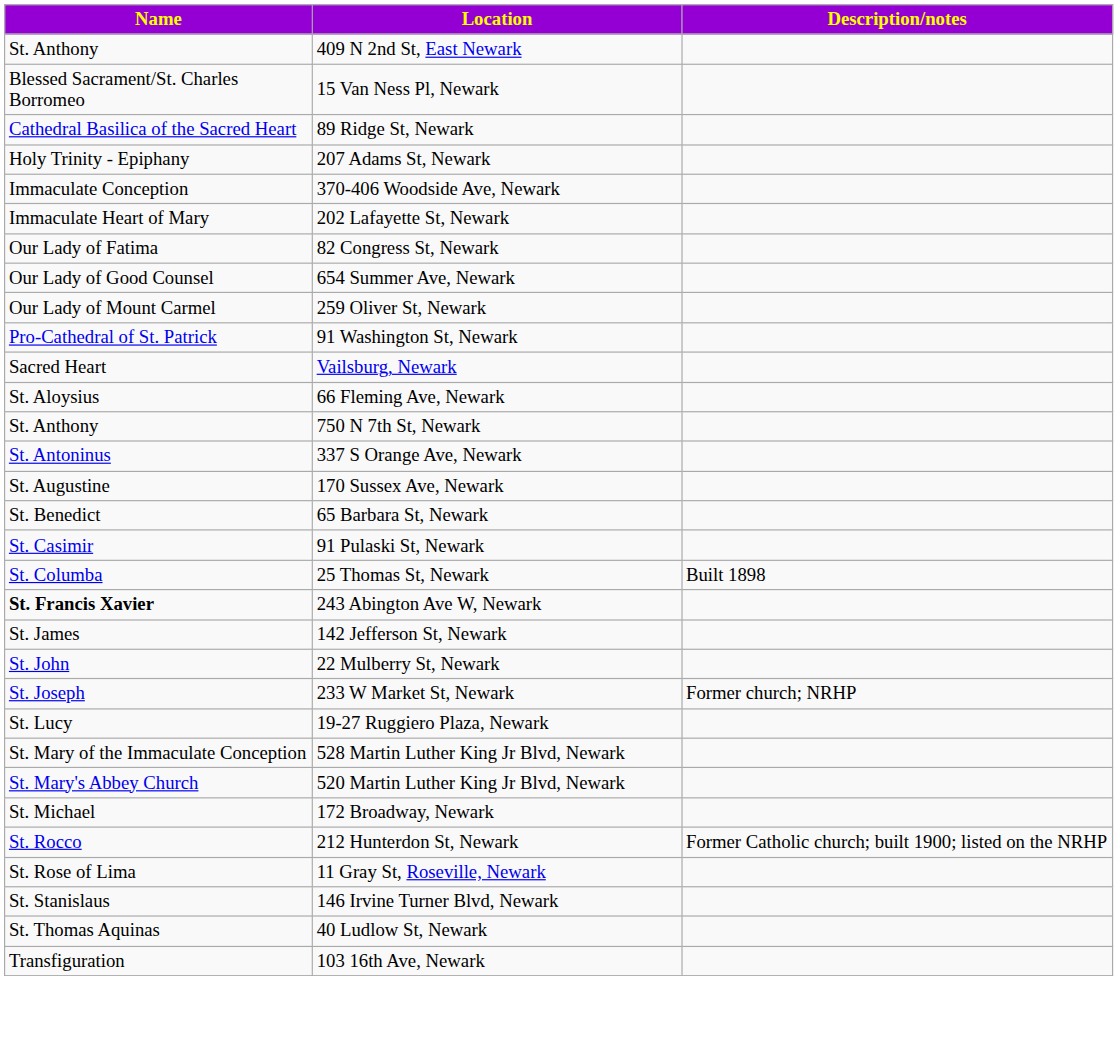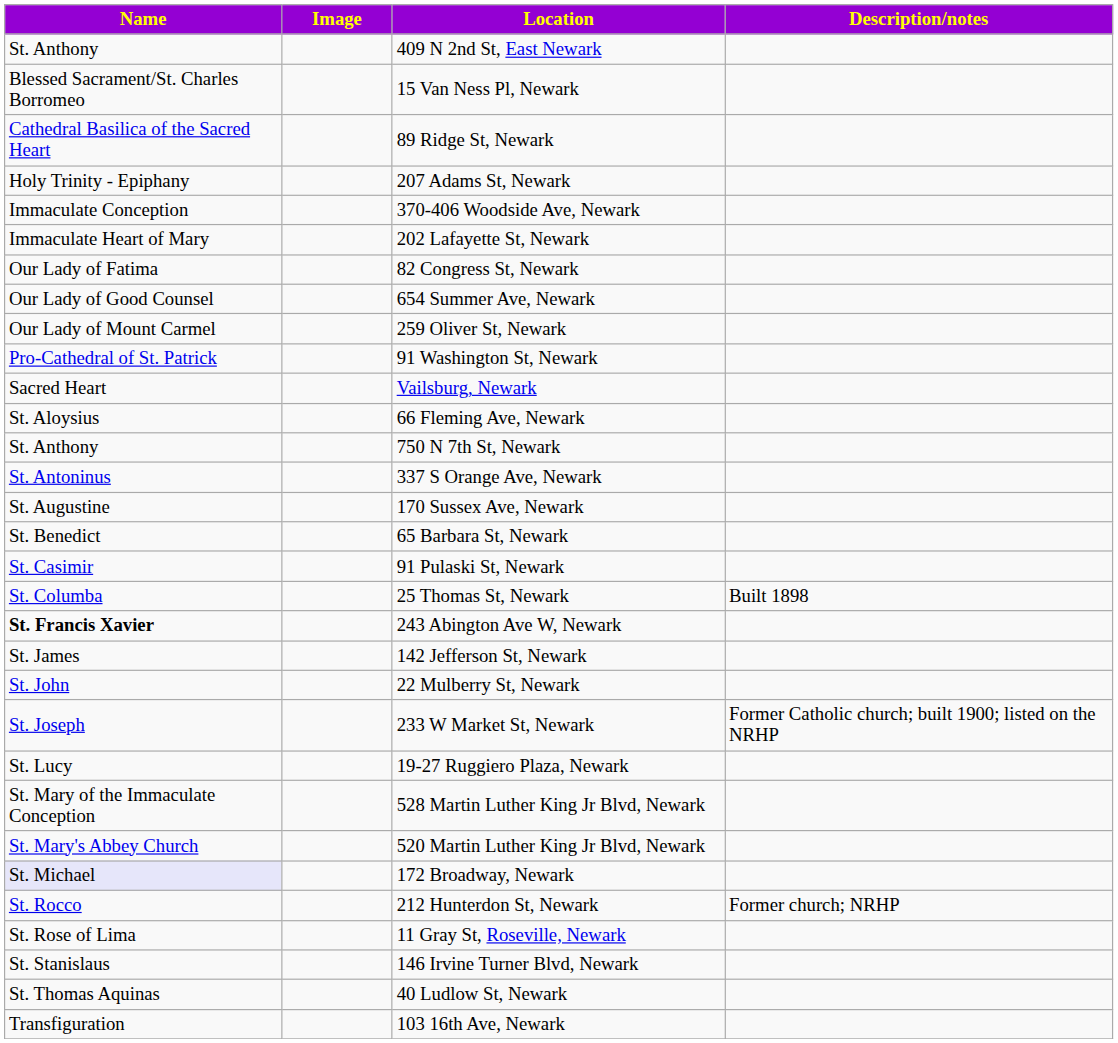 <table class="wikitable sortable" style="width:75%">
 <tr>
 <th style="background:darkviolet; color:yellow;" width="25%"><strong>Name</strong></th>
+<th style="background:darkviolet; color:yellow;" width="10%"><strong>Image</strong></th>
 <th style="background:darkviolet; color:yellow;" width="30%"><strong>Location</strong></th>
 <th style="background:darkviolet; color:yellow;" width="35%"><strong>Description/notes</strong></th>
 </tr>
 <tr>
 <td>St. Anthony</td>
+<td></td>
 <td>409 N 2nd St, <a href='#'>East Newark</a></td>
 <td></td>
 </tr>
 <tr>
 <td>Blessed Sacrament/St. Charles Borromeo</td>
+<td></td>
 <td>15 Van Ness Pl, Newark</td>
 <td></td>
 </tr>
 <tr>
 <td><a href='#'>Cathedral Basilica of the Sacred Heart</a></td>
+<td></td>
 <td>89 Ridge St, Newark</td>
 <td></td>
 </tr>
 <tr>
 <td>Holy Trinity - Epiphany</td>
+<td></td>
 <td>207 Adams St, Newark</td>
 <td></td>
 </tr>
 <tr>
 <td>Immaculate Conception</td>
+<td></td>
 <td>370-406 Woodside Ave, Newark</td>
 <td></td>
 </tr>
 <tr>
 <td>Immaculate Heart of Mary</td>
+<td></td>
 <td>202 Lafayette St, Newark</td>
 <td></td>
 </tr>
 <tr>
 <td>Our Lady of Fatima</td>
+<td></td>
 <td>82 Congress St, Newark</td>
 <td></td>
 </tr>
 <tr>
 <td>Our Lady of Good Counsel</td>
+<td></td>
 <td>654 Summer Ave, Newark</td>
 <td></td>
 </tr>
 <tr>
 <td>Our Lady of Mount Carmel</td>
+<td></td>
 <td>259 Oliver St, Newark</td>
 <td></td>
 </tr>
 <tr>
 <td><a href='#'>Pro-Cathedral of St. Patrick</a></td>
+<td></td>
 <td>91 Washington St, Newark</td>
 <td></td>
 </tr>
 <tr>
 <td>Sacred Heart</td>
+<td></td>
 <td><a href='#'>Vailsburg, Newark</a></td>
 <td></td>
 </tr>
 <tr>
 <td>St. Aloysius</td>
+<td></td>
 <td>66 Fleming Ave, Newark</td>
 <td></td>
 </tr>
 <tr>
 <td>St. Anthony</td>
+<td></td>
 <td>750 N 7th St, Newark</td>
 <td></td>
 </tr>
 <tr>
 <td><a href='#'>St. Antoninus</a></td>
+<td></td>
 <td>337 S Orange Ave, Newark</td>
 <td></td>
 </tr>
 <tr>
 <td>St. Augustine</td>
+<td></td>
 <td>170 Sussex Ave, Newark</td>
 <td></td>
 </tr>
 <tr>
 <td>St. Benedict</td>
+<td></td>
 <td>65 Barbara St, Newark</td>
 <td></td>
 </tr>
 <tr>
 <td><a href='#'>St. Casimir</a></td>
+<td></td>
 <td>91 Pulaski St, Newark</td>
 <td></td>
 </tr>
 <tr>
 <td><a href='#'>St. Columba</a></td>
+<td></td>
 <td>25 Thomas St, Newark</td>
 <td>Built 1898</td>
 </tr>
 <tr>
 <td><strong>St. Francis Xavier</strong></td>
+<td></td>
 <td>243 Abington Ave W, Newark</td>
 <td></td>
 </tr>
 <tr>
 <td>St. James</td>
+<td></td>
 <td>142 Jefferson St, Newark</td>
 <td></td>
 </tr>
 <tr>
 <td><a href='#'>St. John</a></td>
+<td></td>
 <td>22 Mulberry St, Newark</td>
 <td></td>
 </tr>
 <tr>
 <td><a href='#'>St. Joseph</a></td>
+<td></td>
 <td>233 W Market St, Newark</td>
-<td>Former church; NRHP</td>
+<td>Former Catholic church; built 1900; listed on the NRHP</td>
 </tr>
 <tr>
 <td>St. Lucy</td>
+<td></td>
 <td>19-27 Ruggiero Plaza, Newark</td>
 <td></td>
 </tr>
 <tr>
 <td>St. Mary of the Immaculate Conception</td>
+<td></td>
 <td>528 Martin Luther King Jr Blvd, Newark</td>
 <td></td>
 </tr>
 <tr>
 <td><a href='#'>St. Mary's Abbey Church</a></td>
+<td></td>
 <td>520 Martin Luther King Jr Blvd, Newark</td>
 <td></td>
 </tr>
 <tr>
-<td>St. Michael</td>
+<td style="background: lavender;">St. Michael</td>
+<td></td>
 <td>172 Broadway, Newark</td>
 <td></td>
 </tr>
 <tr>
 <td><a href='#'>St. Rocco</a></td>
+<td></td>
 <td>212 Hunterdon St, Newark</td>
-<td>Former Catholic church; built 1900; listed on the NRHP</td>
+<td>Former church; NRHP</td>
 </tr>
 <tr>
 <td>St. Rose of Lima</td>
+<td></td>
 <td>11 Gray St, <a href='#'>Roseville, Newark</a></td>
 <td></td>
 </tr>
 <tr>
 <td>St. Stanislaus</td>
+<td></td>
 <td>146 Irvine Turner Blvd, Newark</td>
 <td></td>
 </tr>
 <tr>
 <td>St. Thomas Aquinas</td>
+<td></td>
 <td>40 Ludlow St, Newark</td>
 <td></td>
 </tr>
 <tr>
 <td>Transfiguration</td>
+<td></td>
 <td>103 16th Ave, Newark</td>
 <td></td>
 </tr>
 </table>
